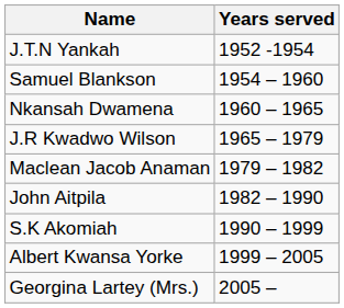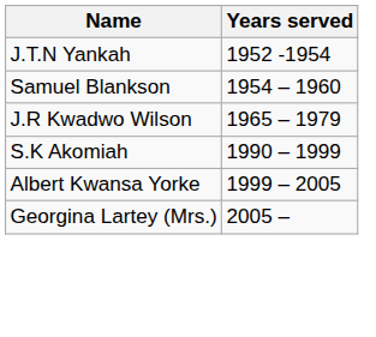 <table class="wikitable">
 <tr>
 <th>Name</th>
 <th>Years served</th>
 </tr>
 <tr>
 <td>J.T.N Yankah</td>
 <td>1952 -1954</td>
 </tr>
 <tr>
 <td>Samuel Blankson</td>
 <td>1954 – 1960</td>
 </tr>
 <tr>
-<td>Nkansah Dwamena</td>
-<td>1960 – 1965</td>
-</tr>
-<tr>
 <td>J.R Kwadwo Wilson</td>
 <td>1965 – 1979</td>
-</tr>
-<tr>
-<td>Maclean Jacob Anaman</td>
-<td>1979 – 1982</td>
-</tr>
-<tr>
-<td>John Aitpila</td>
-<td>1982 – 1990</td>
 </tr>
 <tr>
 <td>S.K Akomiah</td>
 <td>1990 – 1999</td>
 </tr>
 <tr>
 <td>Albert Kwansa Yorke</td>
 <td>1999 – 2005</td>
 </tr>
 <tr>
 <td>Georgina Lartey (Mrs.)</td>
 <td>2005 –</td>
 </tr>
 </table>
